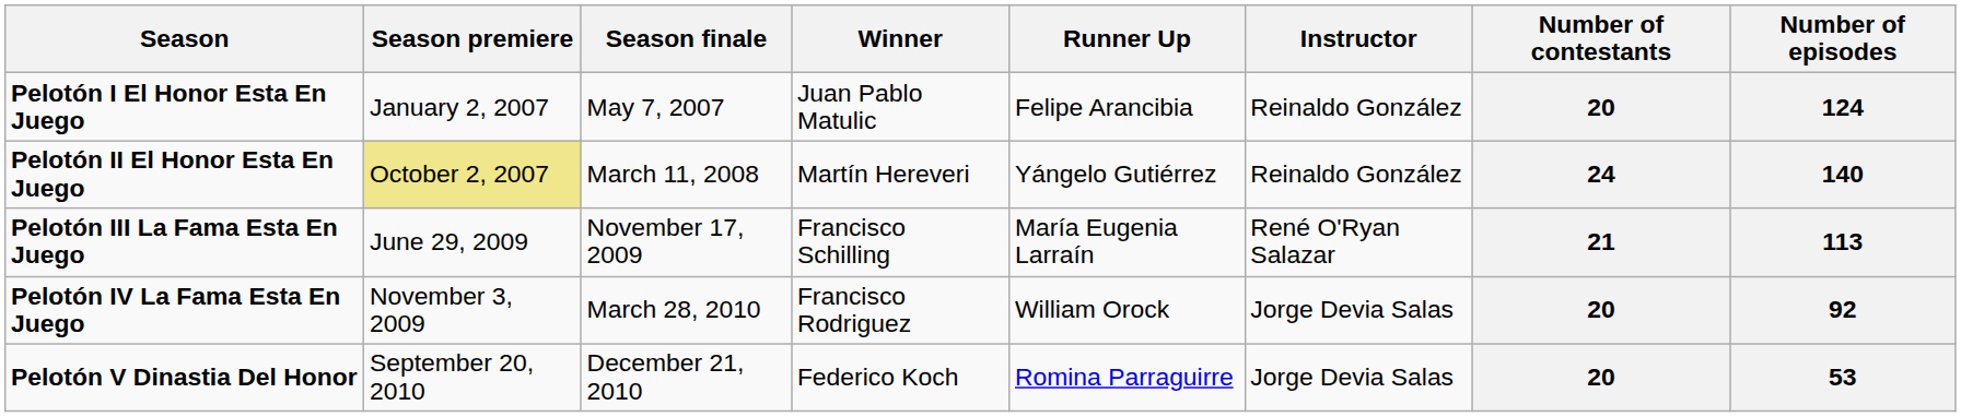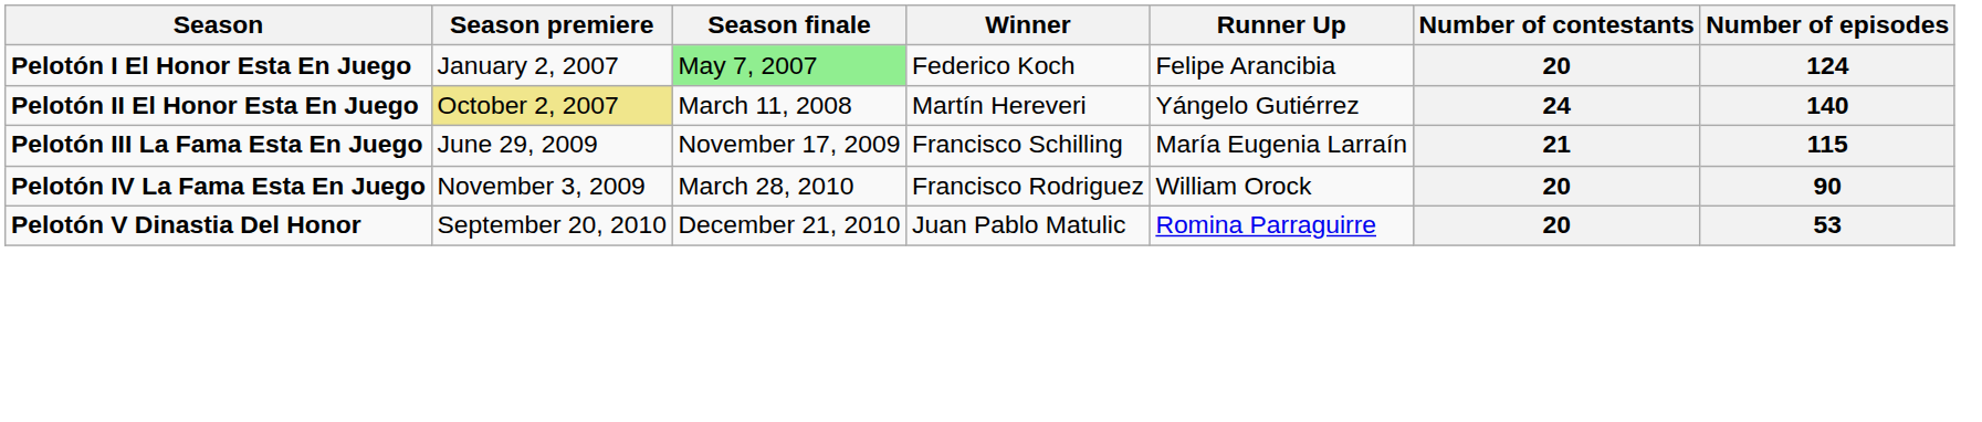 <table class="wikitable" border="1">
 <tr>
 <th>Season</th>
 <th>Season premiere</th>
 <th>Season finale</th>
 <th>Winner</th>
 <th>Runner Up</th>
-<th>Instructor</th>
 <th>Number of contestants</th>
 <th>Number of episodes</th>
 </tr>
 <tr>
 <td><strong>Pelotón I El Honor Esta En Juego</strong></td>
 <td>January 2, 2007</td>
-<td>May 7, 2007</td>
-<td>Juan Pablo Matulic</td>
+<td style="background: lightgreen;">May 7, 2007</td>
+<td>Federico Koch</td>
 <td>Felipe Arancibia</td>
-<td>Reinaldo González</td>
 <th>20</th>
 <th>124</th>
 </tr>
 <tr>
 <td><strong>Pelotón II El Honor Esta En Juego</strong></td>
 <td style="background: khaki;">October 2, 2007</td>
 <td>March 11, 2008</td>
 <td>Martín Hereveri</td>
 <td>Yángelo Gutiérrez</td>
-<td>Reinaldo González</td>
 <th>24</th>
 <th>140</th>
 </tr>
 <tr>
 <td><strong>Pelotón III La Fama Esta En Juego</strong></td>
 <td>June 29, 2009</td>
 <td>November 17, 2009</td>
 <td>Francisco Schilling</td>
 <td>María Eugenia Larraín</td>
-<td>René O'Ryan Salazar</td>
 <th>21</th>
-<th>113</th>
+<th>115</th>
 </tr>
 <tr>
 <td><strong>Pelotón IV La Fama Esta En Juego</strong></td>
 <td>November 3, 2009</td>
 <td>March 28, 2010</td>
 <td>Francisco Rodriguez</td>
 <td>William Orock</td>
-<td>Jorge Devia Salas</td>
 <th>20</th>
-<th>92</th>
+<th>90</th>
 </tr>
 <tr>
 <td><strong>Pelotón V Dinastia Del Honor</strong></td>
 <td>September 20, 2010</td>
 <td>December 21, 2010</td>
-<td>Federico Koch</td>
+<td>Juan Pablo Matulic</td>
 <td><a href='#'>Romina Parraguirre</a></td>
-<td>Jorge Devia Salas</td>
 <th>20</th>
 <th>53</th>
 </tr>
 </table>
